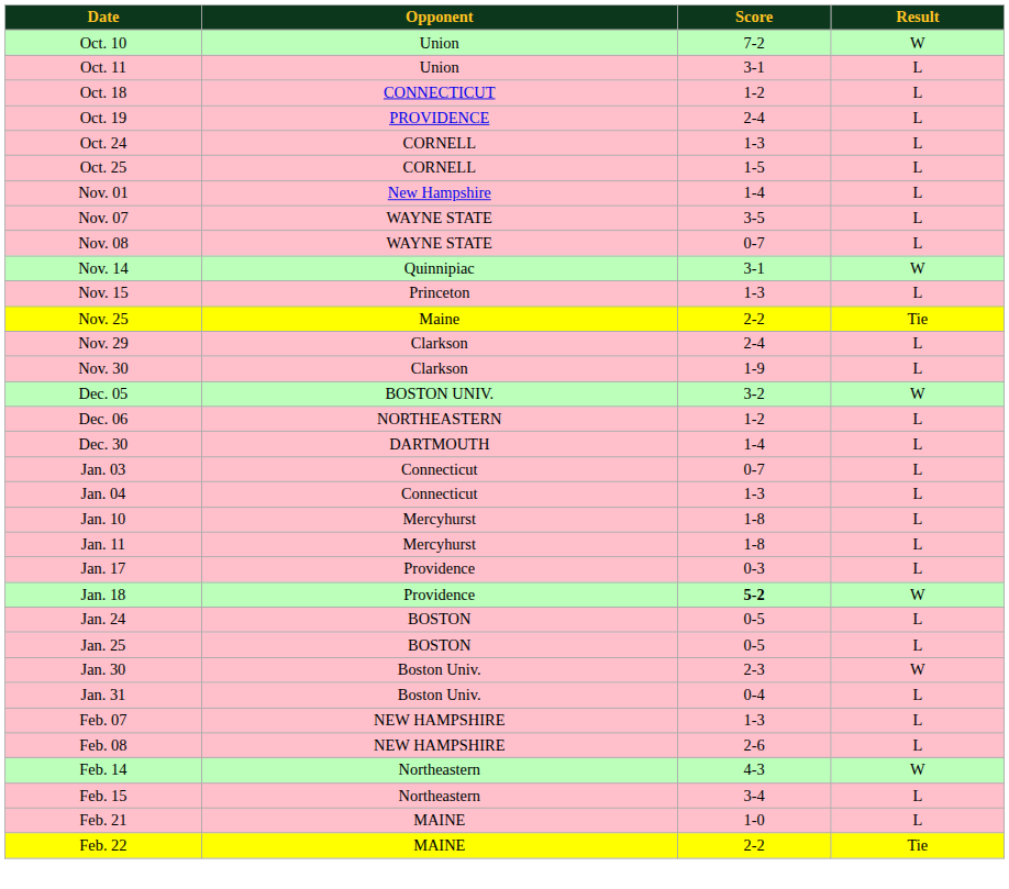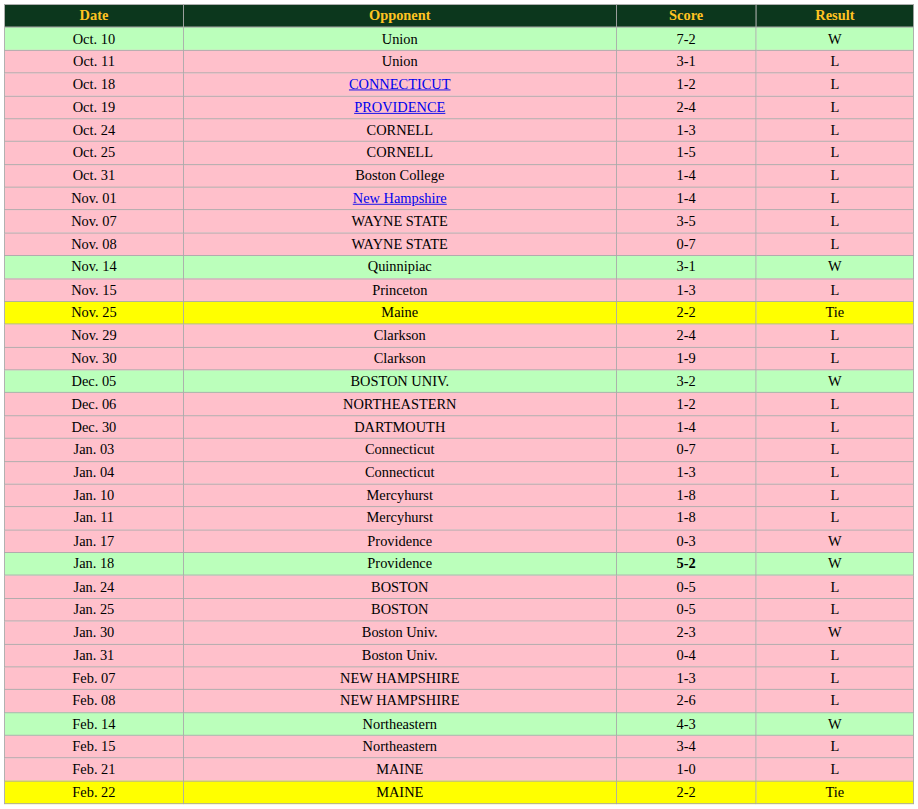 <table class="wikitable" width="80%">
 <tr align="center"  style="background:#0C371D;color:#ffc322;">
 <td><strong>Date</strong></td>
 <td><strong>Opponent</strong></td>
 <td><strong>Score</strong></td>
 <td><strong>Result</strong></td>
 </tr>
 <tr align="center" bgcolor="bbffbb">
 <td>Oct. 10</td>
 <td>Union</td>
 <td>7-2</td>
 <td>W</td>
 </tr>
 <tr align="center" bgcolor="pink">
 <td>Oct. 11</td>
 <td>Union</td>
 <td>3-1</td>
 <td>L</td>
 </tr>
 <tr align="center" bgcolor="pink">
 <td>Oct. 18</td>
 <td><a href='#'>CONNECTICUT</a></td>
 <td>1-2</td>
 <td>L</td>
 </tr>
 <tr align="center" bgcolor="pink">
 <td>Oct. 19</td>
 <td><a href='#'>PROVIDENCE</a></td>
 <td>2-4</td>
 <td>L</td>
 </tr>
 <tr align="center" bgcolor="pink">
 <td>Oct. 24</td>
 <td>CORNELL</td>
 <td>1-3</td>
 <td>L</td>
 </tr>
 <tr align="center" bgcolor="pink">
 <td>Oct. 25</td>
 <td>CORNELL</td>
 <td>1-5</td>
+<td>L</td>
+</tr>
+<tr align="center" bgcolor="pink">
+<td>Oct. 31</td>
+<td>Boston College</td>
+<td>1-4</td>
 <td>L</td>
 </tr>
 <tr align="center" bgcolor="pink">
 <td>Nov. 01</td>
 <td><a href='#'>New Hampshire</a></td>
 <td>1-4</td>
 <td>L</td>
 </tr>
 <tr align="center" bgcolor="pink">
 <td>Nov. 07</td>
 <td>WAYNE STATE</td>
 <td>3-5</td>
 <td>L</td>
 </tr>
 <tr align="center" bgcolor="pink">
 <td>Nov. 08</td>
 <td>WAYNE STATE</td>
 <td>0-7</td>
 <td>L</td>
 </tr>
 <tr align="center" bgcolor="bbffbb">
 <td>Nov. 14</td>
 <td>Quinnipiac</td>
 <td>3-1</td>
 <td>W</td>
 </tr>
 <tr align="center" bgcolor="pink">
 <td>Nov. 15</td>
 <td>Princeton</td>
 <td>1-3</td>
 <td>L</td>
 </tr>
 <tr align="center" bgcolor="yellow">
 <td>Nov. 25</td>
 <td>Maine</td>
 <td>2-2</td>
 <td>Tie</td>
 </tr>
 <tr align="center" bgcolor="pink">
 <td>Nov. 29</td>
 <td>Clarkson</td>
 <td>2-4</td>
 <td>L</td>
 </tr>
 <tr align="center" bgcolor="pink">
 <td>Nov. 30</td>
 <td>Clarkson</td>
 <td>1-9</td>
 <td>L</td>
 </tr>
 <tr align="center" bgcolor="bbffbb">
 <td>Dec. 05</td>
 <td>BOSTON UNIV.</td>
 <td>3-2</td>
 <td>W</td>
 </tr>
 <tr align="center" bgcolor="pink">
 <td>Dec. 06</td>
 <td>NORTHEASTERN</td>
 <td>1-2</td>
 <td>L</td>
 </tr>
 <tr align="center" bgcolor="pink">
 <td>Dec. 30</td>
 <td>DARTMOUTH</td>
 <td>1-4</td>
 <td>L</td>
 </tr>
 <tr align="center" bgcolor="pink">
 <td>Jan. 03</td>
 <td>Connecticut</td>
 <td>0-7</td>
 <td>L</td>
 </tr>
 <tr align="center" bgcolor="pink">
 <td>Jan. 04</td>
 <td>Connecticut</td>
 <td>1-3</td>
 <td>L</td>
 </tr>
 <tr align="center" bgcolor="pink">
 <td>Jan. 10</td>
 <td>Mercyhurst</td>
 <td>1-8</td>
 <td>L</td>
 </tr>
 <tr align="center" bgcolor="pink">
 <td>Jan. 11</td>
 <td>Mercyhurst</td>
 <td>1-8</td>
 <td>L</td>
 </tr>
 <tr align="center" bgcolor="pink">
 <td>Jan. 17</td>
 <td>Providence</td>
 <td>0-3</td>
-<td>L</td>
+<td>W</td>
 </tr>
 <tr align="center" bgcolor="bbffbb">
 <td>Jan. 18</td>
 <td>Providence</td>
 <td><strong>5-2</strong></td>
 <td>W</td>
 </tr>
 <tr align="center" bgcolor="pink">
 <td>Jan. 24</td>
 <td>BOSTON</td>
 <td>0-5</td>
 <td>L</td>
 </tr>
 <tr align="center" bgcolor="pink">
 <td>Jan. 25</td>
 <td>BOSTON</td>
 <td>0-5</td>
 <td>L</td>
 </tr>
 <tr align="center" bgcolor="pink">
 <td>Jan. 30</td>
 <td>Boston Univ.</td>
 <td>2-3</td>
 <td>W</td>
 </tr>
 <tr align="center" bgcolor="pink">
 <td>Jan. 31</td>
 <td>Boston Univ.</td>
 <td>0-4</td>
 <td>L</td>
 </tr>
 <tr align="center" bgcolor="pink">
 <td>Feb. 07</td>
 <td>NEW HAMPSHIRE</td>
 <td>1-3</td>
 <td>L</td>
 </tr>
 <tr align="center" bgcolor="pink">
 <td>Feb. 08</td>
 <td>NEW HAMPSHIRE</td>
 <td>2-6</td>
 <td>L</td>
 </tr>
 <tr align="center" bgcolor="bbffbb">
 <td>Feb. 14</td>
 <td>Northeastern</td>
 <td>4-3</td>
 <td>W</td>
 </tr>
 <tr align="center" bgcolor="pink">
 <td>Feb. 15</td>
 <td>Northeastern</td>
 <td>3-4</td>
 <td>L</td>
 </tr>
 <tr align="center" bgcolor="pink">
 <td>Feb. 21</td>
 <td>MAINE</td>
 <td>1-0</td>
 <td>L</td>
 </tr>
 <tr align="center" bgcolor="yellow">
 <td>Feb. 22</td>
 <td>MAINE</td>
 <td>2-2</td>
 <td>Tie</td>
 </tr>
 </table>
